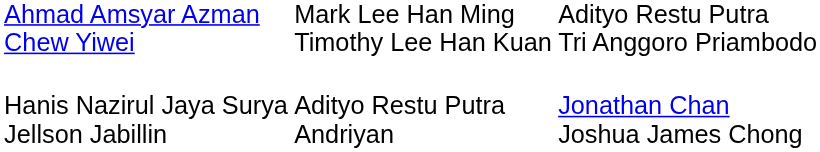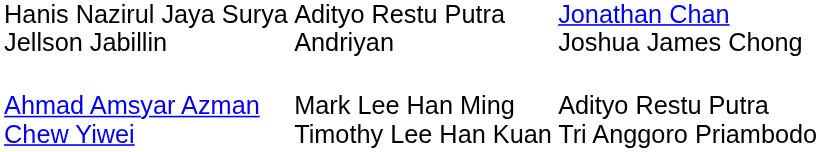 <table>
 <tr>
 <td><br></td>
 <td></td>
 <td></td>
 <td></td>
 </tr>
 <tr>
 <td><br></td>
 <td></td>
 <td></td>
 <td></td>
 </tr>
 <tr>
 <td><br></td>
 <td></td>
 <td></td>
 <td></td>
 </tr>
 <tr>
 <td><br></td>
+<td><br>Hanis Nazirul Jaya Surya<br>Jellson Jabillin</td>
+<td><br>Adityo Restu Putra<br>Andriyan</td>
+<td><br><a href='#'>Jonathan Chan</a><br>Joshua James Chong</td>
+</tr>
+<tr>
+<td><br></td>
 <td><br><a href='#'>Ahmad Amsyar Azman</a><br><a href='#'>Chew Yiwei</a></td>
 <td><br>Mark Lee Han Ming<br>Timothy Lee Han Kuan</td>
 <td><br>Adityo Restu Putra<br>Tri Anggoro Priambodo</td>
 </tr>
-<tr>
-<td><br></td>
-<td><br>Hanis Nazirul Jaya Surya<br>Jellson Jabillin</td>
-<td><br>Adityo Restu Putra<br>Andriyan</td>
-<td><br><a href='#'>Jonathan Chan</a><br>Joshua James Chong</td>
-</tr>
 </table>
